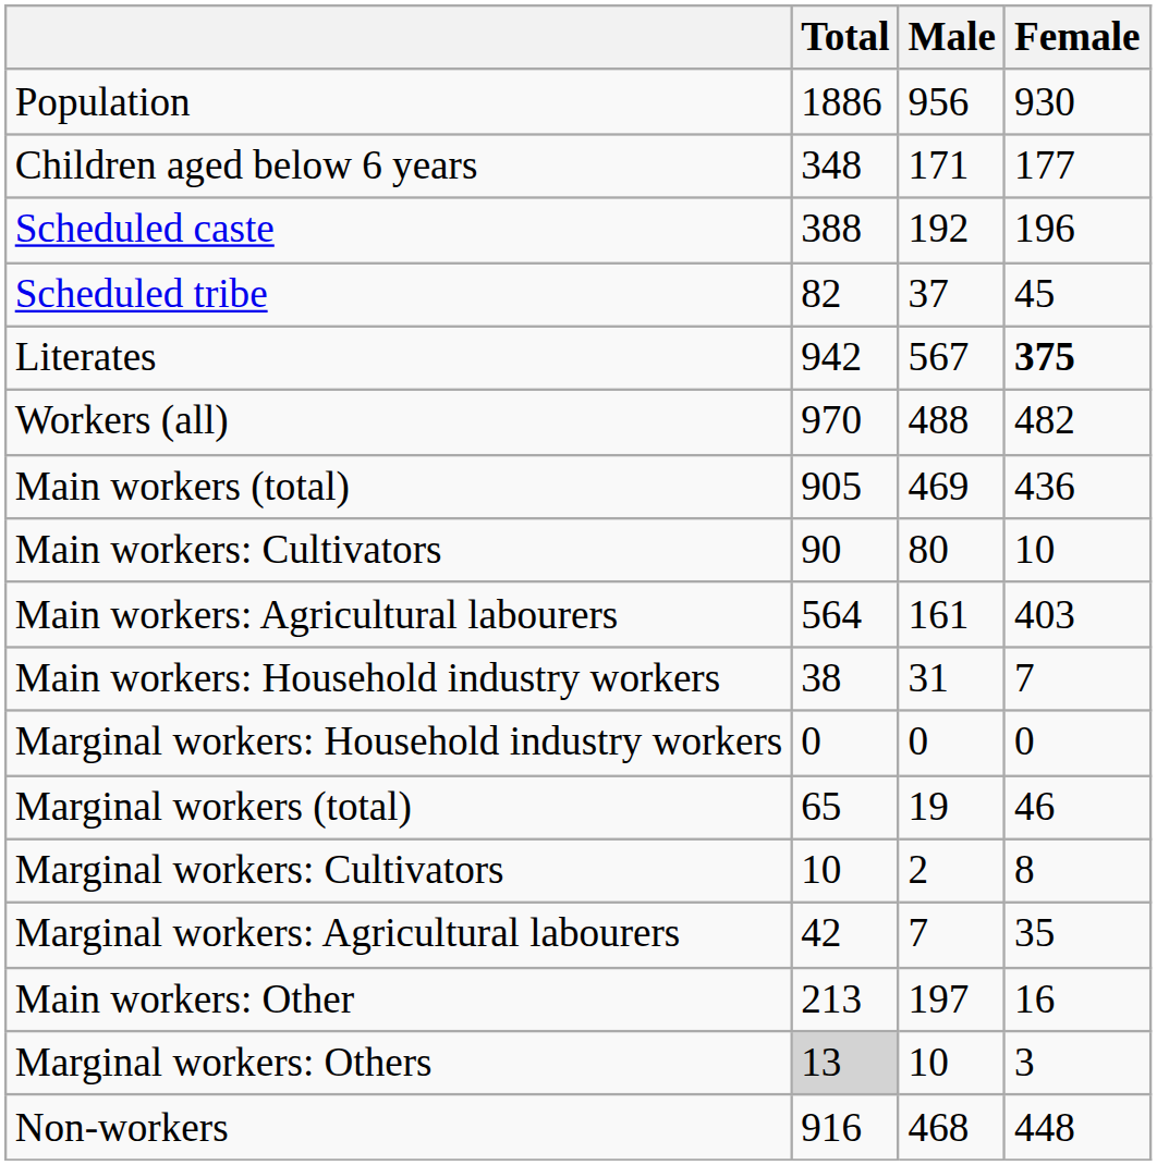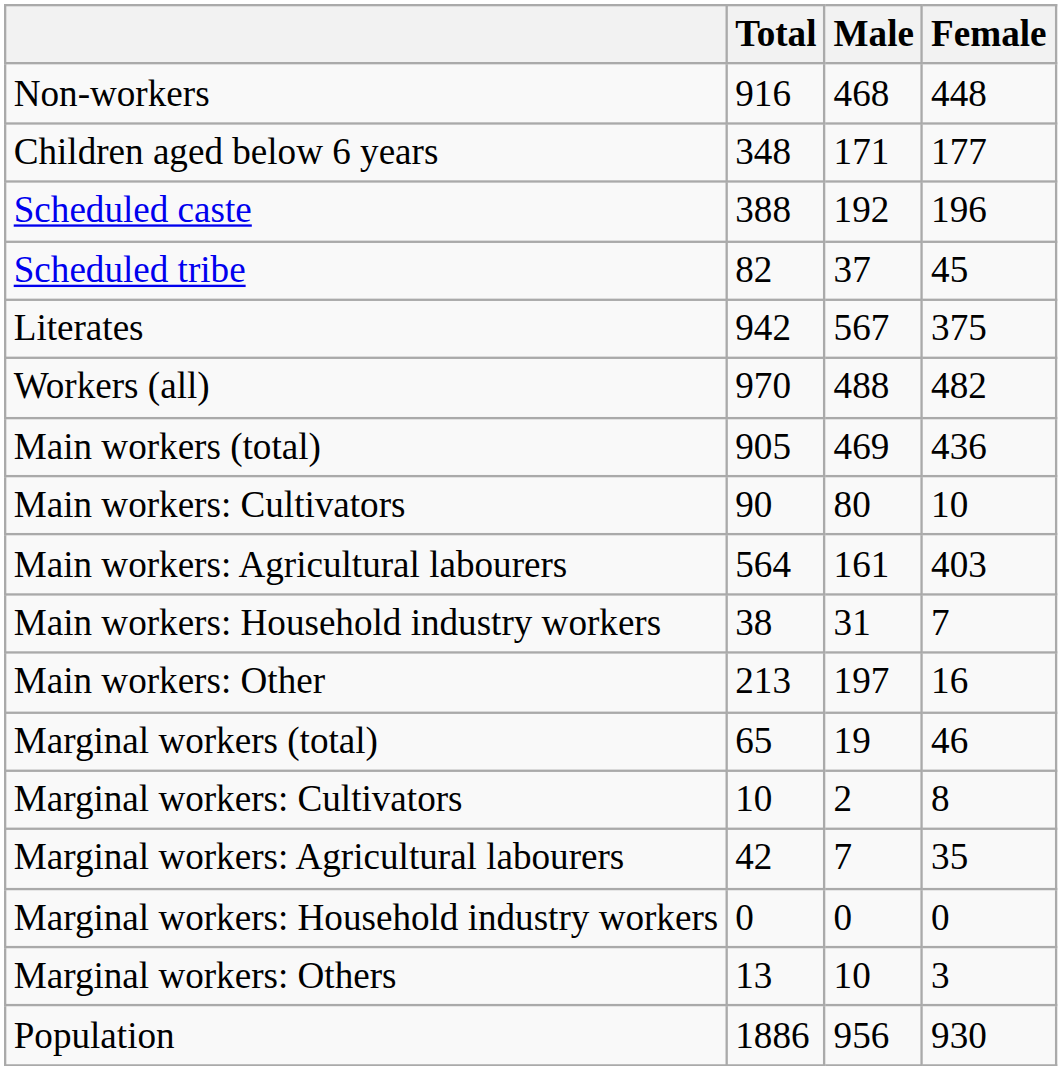 <table class="wikitable sortable">
 <tr>
 <th></th>
 <th>Total</th>
 <th>Male</th>
 <th>Female</th>
 </tr>
 <tr>
-<td>Population</td>
-<td>1886</td>
-<td>956</td>
-<td>930</td>
+<td>Non-workers</td>
+<td>916</td>
+<td>468</td>
+<td>448</td>
 </tr>
 <tr>
 <td>Children aged below 6 years</td>
 <td>348</td>
 <td>171</td>
 <td>177</td>
 </tr>
 <tr>
 <td><a href='#'>Scheduled caste</a></td>
 <td>388</td>
 <td>192</td>
 <td>196</td>
 </tr>
 <tr>
 <td><a href='#'>Scheduled tribe</a></td>
 <td>82</td>
 <td>37</td>
 <td>45</td>
 </tr>
 <tr>
 <td>Literates</td>
 <td>942</td>
 <td>567</td>
-<td><strong>375</strong></td>
+<td>375</td>
 </tr>
 <tr>
 <td>Workers (all)</td>
 <td>970</td>
 <td>488</td>
 <td>482</td>
 </tr>
 <tr>
 <td>Main workers (total)</td>
 <td>905</td>
 <td>469</td>
 <td>436</td>
 </tr>
 <tr>
 <td>Main workers: Cultivators</td>
 <td>90</td>
 <td>80</td>
 <td>10</td>
 </tr>
 <tr>
 <td>Main workers: Agricultural labourers</td>
 <td>564</td>
 <td>161</td>
 <td>403</td>
 </tr>
 <tr>
 <td>Main workers: Household industry workers</td>
 <td>38</td>
 <td>31</td>
 <td>7</td>
 </tr>
 <tr>
-<td>Marginal workers: Household industry workers</td>
-<td>0</td>
-<td>0</td>
-<td>0</td>
+<td>Main workers: Other</td>
+<td>213</td>
+<td>197</td>
+<td>16</td>
 </tr>
 <tr>
 <td>Marginal workers (total)</td>
 <td>65</td>
 <td>19</td>
 <td>46</td>
 </tr>
 <tr>
 <td>Marginal workers: Cultivators</td>
 <td>10</td>
 <td>2</td>
 <td>8</td>
 </tr>
 <tr>
 <td>Marginal workers: Agricultural labourers</td>
 <td>42</td>
 <td>7</td>
 <td>35</td>
 </tr>
 <tr>
-<td>Main workers: Other</td>
-<td>213</td>
-<td>197</td>
-<td>16</td>
+<td>Marginal workers: Household industry workers</td>
+<td>0</td>
+<td>0</td>
+<td>0</td>
 </tr>
 <tr>
 <td>Marginal workers: Others</td>
-<td style="background: lightgrey;">13</td>
+<td>13</td>
 <td>10</td>
 <td>3</td>
 </tr>
 <tr>
-<td>Non-workers</td>
-<td>916</td>
-<td>468</td>
-<td>448</td>
+<td>Population</td>
+<td>1886</td>
+<td>956</td>
+<td>930</td>
 </tr>
 </table>
